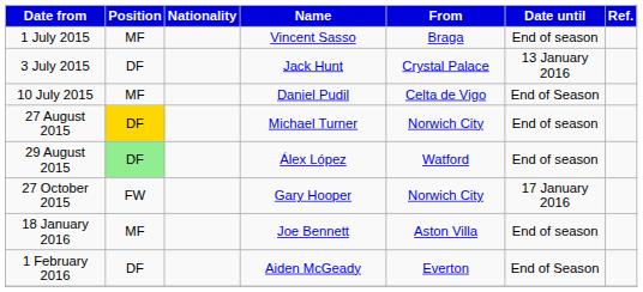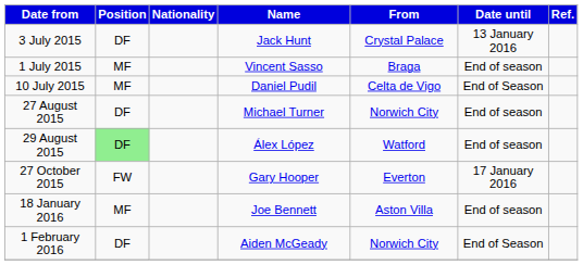 <table class="wikitable"  style="text-align:center; font-size:90%; ">
 <tr>
 <th style="background:#00d; color:#fff; width:100px;">Date from</th>
 <th style="background:#00d; color:#fff; width:50px;">Position</th>
 <th style="background:#00d; color:#fff; width:50px;">Nationality</th>
 <th style="background:#00d; color:#fff; width:150px;">Name</th>
 <th style="background:#00d; color:#fff; width:120px;">From</th>
 <th style="background:#00d; color:#fff; width:100px;">Date until</th>
 <th style="background:#00d; color:#fff; width:25px;">Ref.</th>
 </tr>
 <tr>
+<td>3 July 2015</td>
+<td>DF</td>
+<td></td>
+<td><a href='#'>Jack Hunt</a></td>
+<td><a href='#'>Crystal Palace</a></td>
+<td>13 January 2016 </td>
+<td></td>
+</tr>
+<tr>
 <td>1 July 2015</td>
 <td>MF</td>
 <td></td>
 <td><a href='#'>Vincent Sasso</a></td>
 <td><a href='#'>Braga</a></td>
 <td>End of season</td>
-<td></td>
-</tr>
-<tr>
-<td>3 July 2015</td>
-<td>DF</td>
-<td></td>
-<td><a href='#'>Jack Hunt</a></td>
-<td><a href='#'>Crystal Palace</a></td>
-<td>13 January 2016 </td>
 <td></td>
 </tr>
 <tr>
 <td>10 July 2015</td>
 <td>MF</td>
 <td></td>
 <td><a href='#'>Daniel Pudil</a></td>
 <td><a href='#'>Celta de Vigo</a></td>
 <td>End of Season</td>
 <td></td>
 </tr>
 <tr>
 <td>27 August 2015</td>
-<td style="background: gold;">DF</td>
+<td>DF</td>
 <td></td>
 <td><a href='#'>Michael Turner</a></td>
 <td><a href='#'>Norwich City</a></td>
 <td>End of season</td>
 <td></td>
 </tr>
 <tr>
 <td>29 August 2015</td>
 <td style="background: lightgreen;">DF</td>
 <td></td>
 <td><a href='#'>Álex López</a></td>
 <td><a href='#'>Watford</a></td>
 <td>End of season</td>
 <td></td>
 </tr>
 <tr>
 <td>27 October 2015</td>
 <td>FW</td>
 <td></td>
 <td><a href='#'>Gary Hooper</a></td>
-<td><a href='#'>Norwich City</a></td>
+<td><a href='#'>Everton</a></td>
 <td>17 January 2016</td>
 <td></td>
 </tr>
 <tr>
 <td>18 January 2016</td>
 <td>MF</td>
 <td></td>
 <td><a href='#'>Joe Bennett</a></td>
 <td><a href='#'>Aston Villa</a></td>
 <td>End of season</td>
 <td></td>
 </tr>
 <tr>
 <td>1 February 2016</td>
 <td>DF</td>
 <td></td>
 <td><a href='#'>Aiden McGeady</a></td>
-<td><a href='#'>Everton</a></td>
+<td><a href='#'>Norwich City</a></td>
 <td>End of Season</td>
 <td></td>
 </tr>
 <tr>
 </tr>
 </table>
